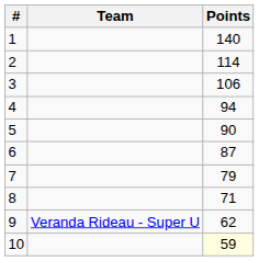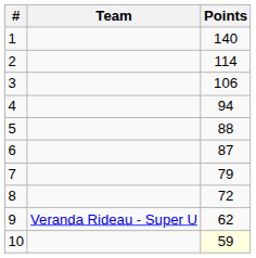 <table class="wikitable sortable">
 <tr>
 <th>#</th>
 <th>Team</th>
 <th>Points</th>
 </tr>
 <tr>
 <td>1</td>
 <td></td>
 <td style="text-align:center">140</td>
 </tr>
 <tr>
 <td>2</td>
 <td></td>
 <td style="text-align:center">114</td>
 </tr>
 <tr>
 <td>3</td>
 <td></td>
 <td style="text-align:center">106</td>
 </tr>
 <tr>
 <td>4</td>
 <td></td>
 <td style="text-align:center">94</td>
 </tr>
 <tr>
 <td>5</td>
 <td></td>
-<td style="text-align:center">90</td>
+<td style="text-align:center">88</td>
 </tr>
 <tr>
 <td>6</td>
 <td></td>
 <td style="text-align:center">87</td>
 </tr>
 <tr>
 <td>7</td>
 <td></td>
 <td style="text-align:center">79</td>
 </tr>
 <tr>
 <td>8</td>
 <td></td>
-<td style="text-align:center">71</td>
+<td style="text-align:center">72</td>
 </tr>
 <tr>
 <td>9</td>
 <td><a href='#'>Veranda Rideau - Super U</a></td>
 <td style="text-align:center">62</td>
 </tr>
 <tr>
 <td>10</td>
 <td></td>
 <td style="background: lightyellow; text-align:center">59</td>
 </tr>
 </table>
